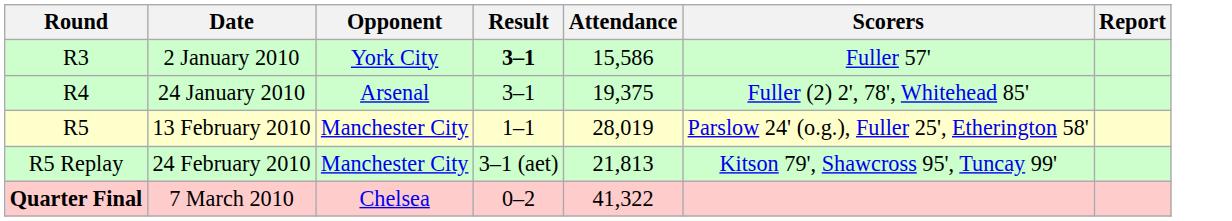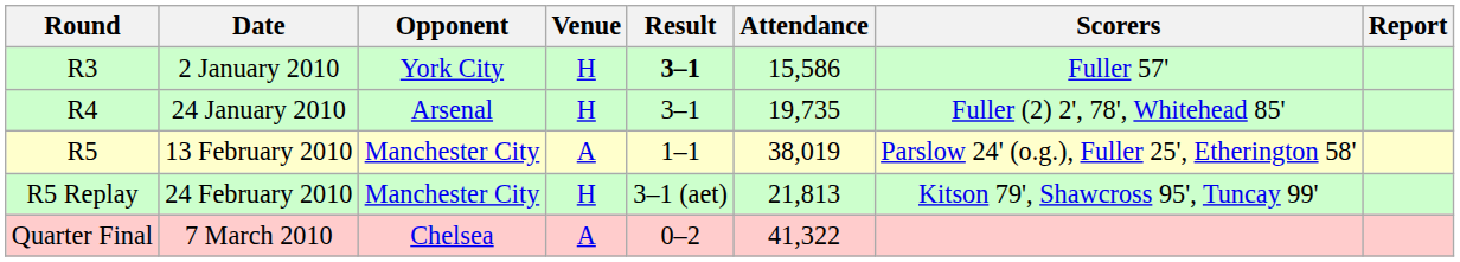 <table class="wikitable" style="font-size:100%; text-align:center">
 <tr>
 <th>Round</th>
 <th>Date</th>
 <th>Opponent</th>
+<th>Venue</th>
 <th>Result</th>
 <th>Attendance</th>
 <th>Scorers</th>
 <th>Report</th>
 </tr>
 <tr style="background-color: #CCFFCC;">
 <td>R3</td>
 <td>2 January 2010</td>
 <td><a href='#'>York City</a></td>
+<td><a href='#'>H</a></td>
 <td><strong>3–1</strong></td>
 <td>15,586</td>
 <td><a href='#'>Fuller</a> 57'</td>
 <td></td>
 </tr>
 <tr style="background-color: #CCFFCC;">
 <td>R4</td>
 <td>24 January 2010</td>
 <td><a href='#'>Arsenal</a></td>
+<td><a href='#'>H</a></td>
 <td>3–1</td>
-<td>19,375</td>
+<td>19,735</td>
 <td><a href='#'>Fuller</a> (2) 2', 78', <a href='#'>Whitehead</a> 85'</td>
 <td></td>
 </tr>
 <tr style="background-color: #FFFFCC;">
 <td>R5</td>
 <td>13 February 2010</td>
 <td><a href='#'>Manchester City</a></td>
+<td><a href='#'>A</a></td>
 <td>1–1</td>
-<td>28,019</td>
+<td>38,019</td>
 <td><a href='#'>Parslow</a> 24' (o.g.), <a href='#'>Fuller</a> 25', <a href='#'>Etherington</a> 58'</td>
 <td></td>
 </tr>
 <tr style="background-color: #CCFFCC;">
 <td>R5 Replay</td>
 <td>24 February 2010</td>
 <td><a href='#'>Manchester City</a></td>
+<td><a href='#'>H</a></td>
 <td>3–1 (aet)</td>
 <td>21,813</td>
 <td><a href='#'>Kitson</a> 79', <a href='#'>Shawcross</a> 95', <a href='#'>Tuncay</a> 99'</td>
 <td></td>
 </tr>
 <tr style="background-color: #FFCCCC;">
-<td><strong>Quarter Final</strong></td>
+<td>Quarter Final</td>
 <td>7 March 2010</td>
 <td><a href='#'>Chelsea</a></td>
+<td><a href='#'>A</a></td>
 <td>0–2</td>
 <td>41,322</td>
 <td></td>
 <td></td>
 </tr>
 </table>
